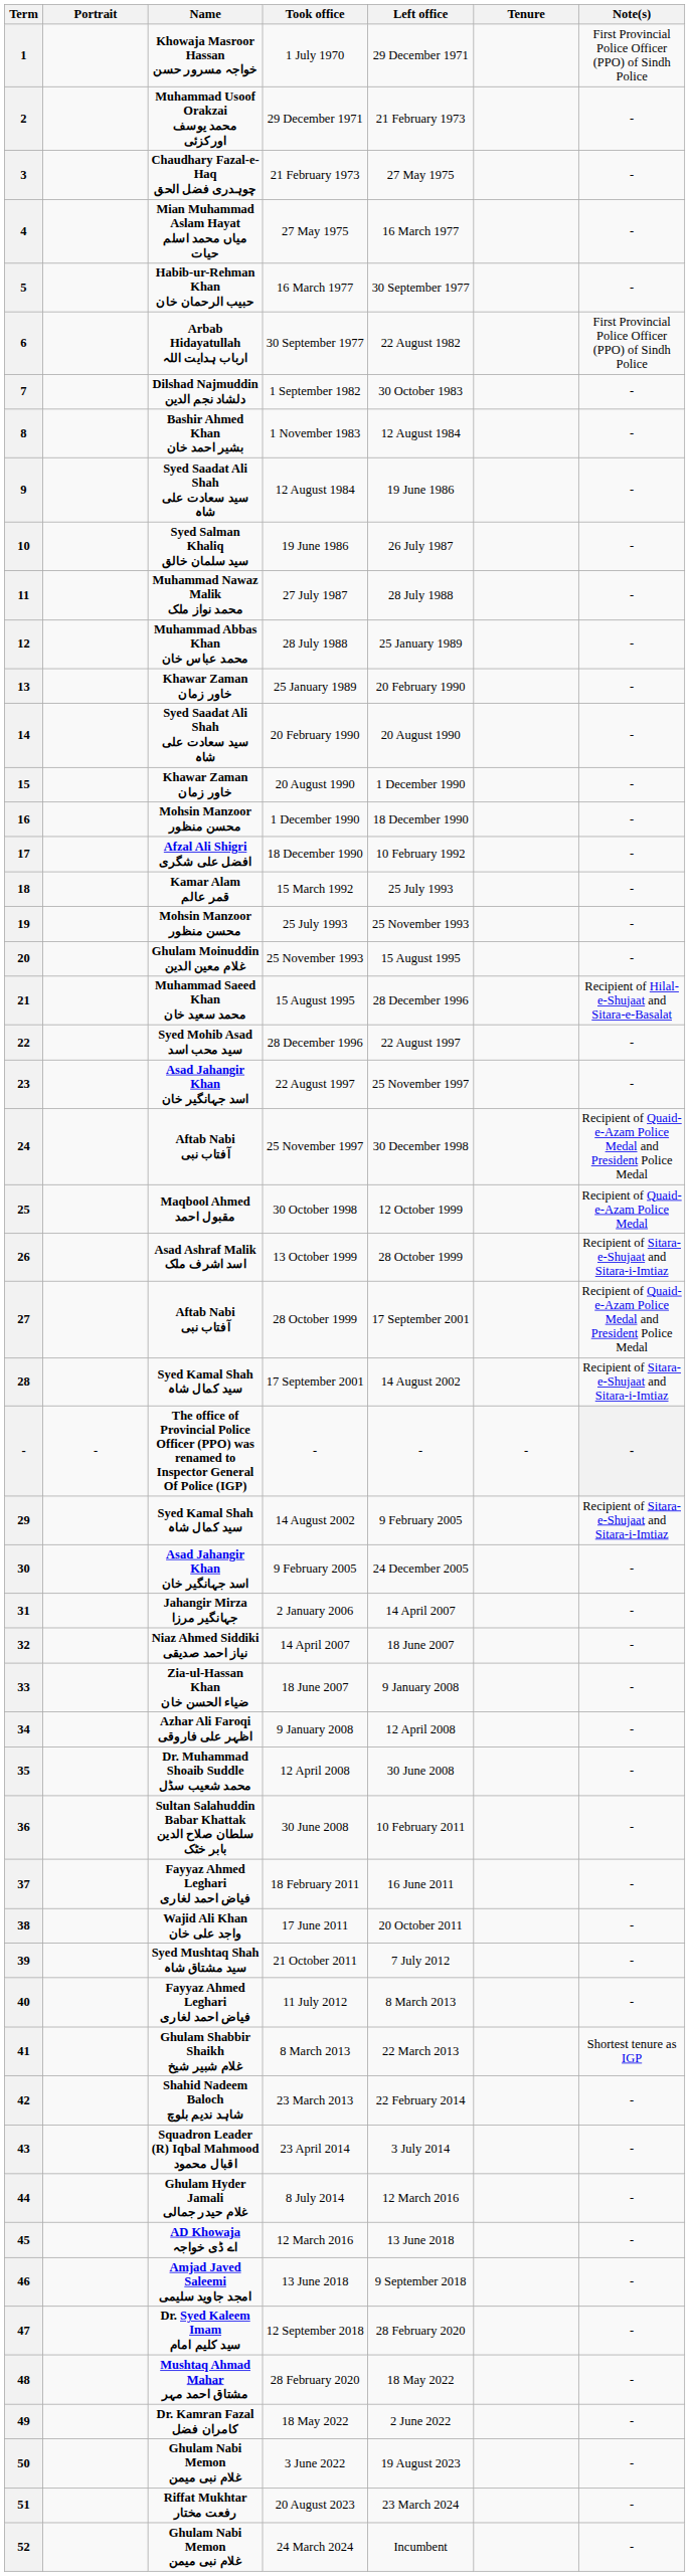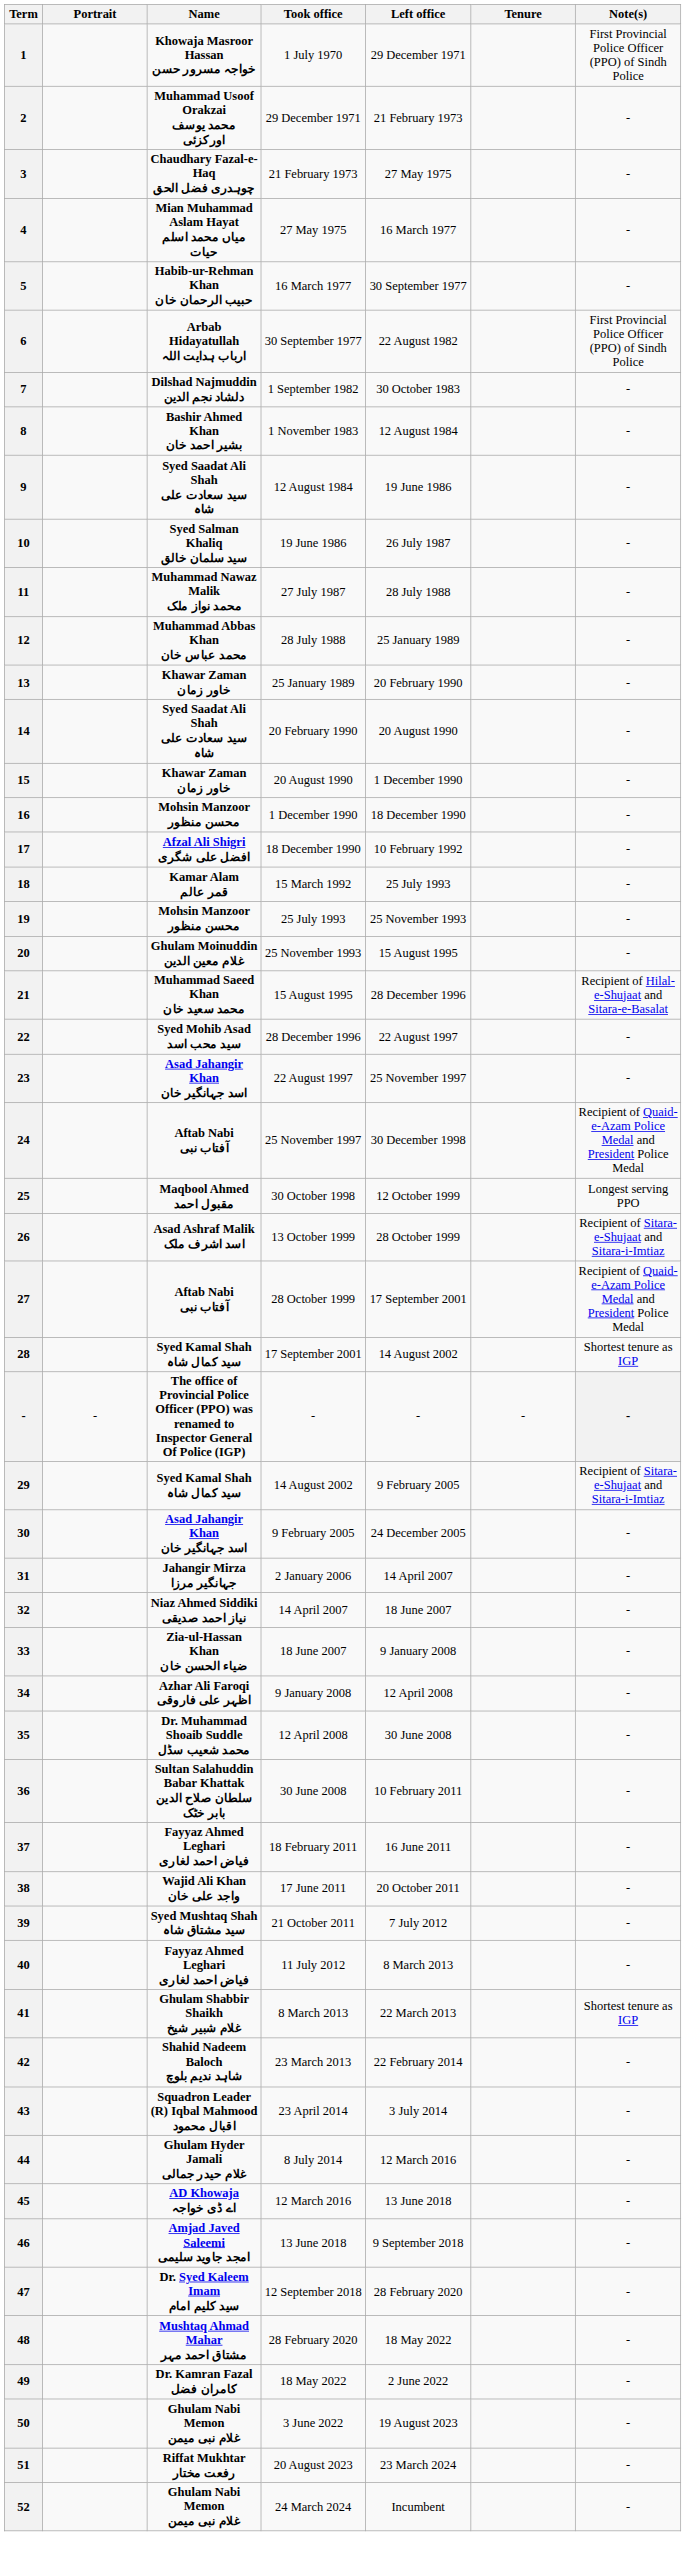 <table class="wikitable sortable plain row headers collapsible">
 <tr>
 <th width=1%>Term</th>
 <th width=10%>Portrait</th>
 <th width=10%>Name</th>
 <th width=10%>Took office</th>
 <th width=10%>Left office</th>
 <th width=10%>Tenure</th>
 <th width=10%>Note(s)</th>
 </tr>
 <tr>
 <th align="center">1</th>
 <td align="center"></td>
 <td align="center"><strong>Khowaja Masroor Hassan</strong><br><strong>خواجہ مسرور حسن <br></strong></td>
 <td align="center">1 July 1970</td>
 <td align="center">29 December 1971</td>
 <td align="center"></td>
 <td align="center">First Provincial Police Officer (PPO) of Sindh Police</td>
 </tr>
 <tr>
 <th align="center">2</th>
 <td align="center"></td>
 <td align="center"><strong>Muhammad Usoof Orakzai</strong><br><strong>محمد یوسف اورکزئی <br></strong></td>
 <td align="center">29 December 1971</td>
 <td align="center">21 February 1973<br></td>
 <td align="center"></td>
 <td align="center">-</td>
 </tr>
 <tr>
 <th align="center">3</th>
 <td align="center"></td>
 <td align="center"><strong>Chaudhary Fazal-e-Haq</strong><br><strong>چوہدری فضل الحق <br></strong></td>
 <td align="center">21 February 1973</td>
 <td align="center">27 May 1975<br></td>
 <td align="center"></td>
 <td align="center">-</td>
 </tr>
 <tr>
 <th align="center">4</th>
 <td align="center"></td>
 <td align="center"><strong>Mian Muhammad Aslam Hayat</strong><br><strong>میاں محمد اسلم حیات <br></strong></td>
 <td align="center">27 May 1975</td>
 <td align="center">16 March 1977<br></td>
 <td align="center"></td>
 <td align="center">-</td>
 </tr>
 <tr>
 <th align="center">5</th>
 <td align="center"></td>
 <td align="center"><strong>Habib-ur-Rehman Khan</strong><br><strong>حبیب الرحمان خان <br></strong></td>
 <td align="center">16 March 1977</td>
 <td align="center">30 September 1977<br></td>
 <td align="center"></td>
 <td align="center">-</td>
 </tr>
 <tr>
 <th align="center">6</th>
 <td align="center"></td>
 <td align="center"><strong>Arbab Hidayatullah</strong><br><strong>ارباب ہدایت اللہ <br></strong></td>
 <td align="center">30 September 1977</td>
 <td align="center">22 August 1982<br></td>
 <td align="center"></td>
 <td align="center">First Provincial Police Officer (PPO) of Sindh Police</td>
 </tr>
 <tr>
 <th align="center">7</th>
 <td align="center"></td>
 <td align="center"><strong>Dilshad Najmuddin</strong><br><strong>دلشاد نجم الدین <br></strong></td>
 <td align="center">1 September 1982</td>
 <td align="center">30 October 1983<br></td>
 <td align="center"></td>
 <td align="center">-</td>
 </tr>
 <tr>
 <th align="center">8</th>
 <td align="center"></td>
 <td align="center"><strong>Bashir Ahmed Khan</strong><br><strong>بشیر احمد خان <br></strong></td>
 <td align="center">1 November 1983</td>
 <td align="center">12 August 1984<br></td>
 <td align="center"></td>
 <td align="center">-</td>
 </tr>
 <tr>
 <th align="center">9</th>
 <td align="center"></td>
 <td align="center"><strong>Syed Saadat Ali Shah</strong><br><strong>سید سعادت علی شاہ <br></strong></td>
 <td align="center">12 August 1984</td>
 <td align="center">19 June 1986<br></td>
 <td align="center"></td>
 <td align="center">-</td>
 </tr>
 <tr>
 <th align="center">10</th>
 <td align="center"></td>
 <td align="center"><strong>Syed Salman Khaliq</strong><br><strong>سید سلمان خالق <br></strong></td>
 <td align="center">19 June 1986</td>
 <td align="center">26 July 1987<br></td>
 <td align="center"></td>
 <td align="center">-</td>
 </tr>
 <tr>
 <th align="center">11</th>
 <td align="center"></td>
 <td align="center"><strong>Muhammad Nawaz Malik</strong><br><strong>محمد نواز ملک <br></strong></td>
 <td align="center">27 July 1987</td>
 <td align="center">28 July 1988<br></td>
 <td align="center"></td>
 <td align="center">-</td>
 </tr>
 <tr>
 <th align="center">12</th>
 <td align="center"></td>
 <td align="center"><strong>Muhammad Abbas Khan</strong><br><strong>محمد عباس خان <br></strong></td>
 <td align="center">28 July 1988</td>
 <td align="center">25 January 1989<br></td>
 <td align="center"></td>
 <td align="center">-</td>
 </tr>
 <tr>
 <th align="center">13</th>
 <td align="center"></td>
 <td align="center"><strong>Khawar Zaman</strong><br><strong>خاور زمان <br></strong></td>
 <td align="center">25 January 1989</td>
 <td align="center">20 February 1990<br></td>
 <td align="center"></td>
 <td align="center">-</td>
 </tr>
 <tr>
 <th align="center">14</th>
 <td align="center"></td>
 <td align="center"><strong>Syed Saadat Ali Shah</strong><br><strong>سید سعادت علی شاہ <br></strong></td>
 <td align="center">20 February 1990</td>
 <td align="center">20 August 1990<br></td>
 <td align="center"></td>
 <td align="center">-</td>
 </tr>
 <tr>
 <th align="center">15</th>
 <td align="center"></td>
 <td align="center"><strong>Khawar Zaman</strong><br><strong>خاور زمان <br></strong></td>
 <td align="center">20 August 1990</td>
 <td align="center">1 December 1990<br></td>
 <td align="center"></td>
 <td align="center">-</td>
 </tr>
 <tr>
 <th align="center">16</th>
 <td align="center"></td>
 <td align="center"><strong>Mohsin Manzoor</strong><br><strong>محسن منظور <br></strong></td>
 <td align="center">1 December 1990</td>
 <td align="center">18 December 1990<br></td>
 <td align="center"></td>
 <td align="center">-</td>
 </tr>
 <tr>
 <th align="center">17</th>
 <td align="center"></td>
 <td align="center"><strong><a href='#'>Afzal Ali Shigri</a></strong><br><strong>افضل علی شگری <br></strong></td>
 <td align="center">18 December 1990</td>
 <td align="center">10 February 1992<br></td>
 <td align="center"></td>
 <td align="center">-</td>
 </tr>
 <tr>
 <th align="center">18</th>
 <td align="center"></td>
 <td align="center"><strong>Kamar Alam</strong><br><strong>قمر عالم <br></strong></td>
 <td align="center">15 March 1992</td>
 <td align="center">25 July 1993<br></td>
 <td align="center"></td>
 <td align="center">-</td>
 </tr>
 <tr>
 <th align="center">19</th>
 <td align="center"></td>
 <td align="center"><strong>Mohsin Manzoor</strong><br><strong>محسن منظور <br></strong></td>
 <td align="center">25 July 1993</td>
 <td align="center">25 November 1993<br></td>
 <td align="center"></td>
 <td align="center">-</td>
 </tr>
 <tr>
 <th align="center">20</th>
 <td align="center"></td>
 <td align="center"><strong>Ghulam Moinuddin</strong><br><strong>غلام معین الدین <br></strong></td>
 <td align="center">25 November 1993</td>
 <td align="center">15 August 1995<br></td>
 <td align="center"></td>
 <td align="center">-</td>
 </tr>
 <tr>
 <th align="center">21</th>
 <td align="center"></td>
 <td align="center"><strong>Muhammad Saeed Khan</strong><br><strong>محمد سعید خان <br></strong></td>
 <td align="center">15 August 1995</td>
 <td align="center">28 December 1996<br></td>
 <td align="center"></td>
 <td align="center">Recipient of <a href='#'>Hilal-e-Shujaat</a> and <a href='#'>Sitara-e-Basalat</a></td>
 </tr>
 <tr>
 <th align="center">22</th>
 <td align="center"></td>
 <td align="center"><strong>Syed Mohib Asad</strong><br><strong>سید محب اسد <br></strong></td>
 <td align="center">28 December 1996</td>
 <td align="center">22 August 1997<br></td>
 <td align="center"></td>
 <td align="center">-</td>
 </tr>
 <tr>
 <th align="center">23</th>
 <td align="center"></td>
 <td align="center"><strong><a href='#'>Asad Jahangir Khan</a></strong><br><strong>اسد جہانگیر خان <br></strong></td>
 <td align="center">22 August 1997</td>
 <td align="center">25 November 1997<br></td>
 <td align="center"></td>
 <td align="center">-</td>
 </tr>
 <tr>
 <th align="center">24</th>
 <td align="center"></td>
 <td align="center"><strong>Aftab Nabi</strong><br><strong>آفتاب نبی <br></strong></td>
 <td align="center">25 November 1997</td>
 <td align="center">30 December 1998<br></td>
 <td align="center"></td>
 <td align="center">Recipient of <a href='#'>Quaid-e-Azam Police Medal</a> and <a href='#'>President</a> Police Medal</td>
 </tr>
 <tr>
 <th align="center">25</th>
 <td align="center"></td>
 <td align="center"><strong>Maqbool Ahmed</strong><br><strong>مقبول احمد <br></strong></td>
 <td align="center">30 October 1998</td>
 <td align="center">12 October 1999<br></td>
 <td align="center"></td>
-<td align="center">Recipient of <a href='#'>Quaid-e-Azam Police Medal</a></td>
+<td align="center">Longest serving PPO</td>
 </tr>
 <tr>
 <th align="center">26</th>
 <td align="center"></td>
 <td align="center"><strong>Asad Ashraf Malik</strong><br><strong>اسد اشرف ملک <br></strong></td>
 <td align="center">13 October 1999</td>
 <td align="center">28 October 1999<br></td>
 <td align="center"></td>
 <td align="center">Recipient of <a href='#'>Sitara-e-Shujaat</a> and <a href='#'>Sitara-i-Imtiaz</a></td>
 </tr>
 <tr>
 <th align="center">27</th>
 <td align="center"></td>
 <td align="center"><strong>Aftab Nabi</strong><br><strong>آفتاب نبی <br></strong></td>
 <td align="center">28 October 1999</td>
 <td align="center">17 September 2001<br></td>
 <td align="center"></td>
 <td align="center">Recipient of <a href='#'>Quaid-e-Azam Police Medal</a> and <a href='#'>President</a> Police Medal</td>
 </tr>
 <tr>
 <th align="center">28</th>
 <td align="center"></td>
 <td align="center"><strong>Syed Kamal Shah</strong><br><strong>سید کمال شاہ <br></strong></td>
 <td align="center">17 September 2001</td>
 <td align="center">14 August 2002<br></td>
 <td align="center"></td>
-<td align="center">Recipient of <a href='#'>Sitara-e-Shujaat</a> and <a href='#'>Sitara-i-Imtiaz</a></td>
+<td align="center">Shortest tenure as <a href='#'>IGP</a></td>
 </tr>
 <tr>
 <th align="center">-</th>
 <td align="center">-</td>
 <td align="center"><strong>The office of Provincial Police Officer (PPO) was renamed to Inspector General Of Police (IGP)</strong></td>
 <td align="center">-</td>
 <td align="center">-</td>
 <td align="center">-</td>
 <th align="center">-</th>
 </tr>
 <tr>
 <th align="center">29</th>
 <td align="center"></td>
 <td align="center"><strong>Syed Kamal Shah</strong><br><strong>سید کمال شاہ <br></strong></td>
 <td align="center">14 August 2002</td>
 <td align="center">9 February 2005<br></td>
 <td align="center"></td>
 <td align="center">Recipient of <a href='#'>Sitara-e-Shujaat</a> and <a href='#'>Sitara-i-Imtiaz</a></td>
 </tr>
 <tr>
 <th align="center">30</th>
 <td align="center"></td>
 <td align="center"><strong><a href='#'>Asad Jahangir Khan</a></strong><br><strong>اسد جہانگیر خان <br></strong></td>
 <td align="center">9 February 2005</td>
 <td align="center">24 December 2005<br></td>
 <td align="center"></td>
 <td align="center">-</td>
 </tr>
 <tr>
 <th align="center">31</th>
 <td align="center"></td>
 <td align="center"><strong>Jahangir Mirza</strong><br><strong>جہانگیر مرزا <br></strong></td>
 <td align="center">2 January 2006</td>
 <td align="center">14 April 2007<br></td>
 <td align="center"></td>
 <td align="center">-</td>
 </tr>
 <tr>
 <th align="center">32</th>
 <td align="center"></td>
 <td align="center"><strong>Niaz Ahmed Siddiki</strong><br><strong>نیاز احمد صدیقی <br></strong></td>
 <td align="center">14 April 2007</td>
 <td align="center">18 June 2007<br></td>
 <td align="center"></td>
 <td align="center">-</td>
 </tr>
 <tr>
 <th align="center">33</th>
 <td align="center"></td>
 <td align="center"><strong>Zia-ul-Hassan Khan</strong><br><strong>ضیاء الحسن خان <br></strong></td>
 <td align="center">18 June 2007</td>
 <td align="center">9 January 2008<br></td>
 <td align="center"></td>
 <td align="center">-</td>
 </tr>
 <tr>
 <th align="center">34</th>
 <td align="center"></td>
 <td align="center"><strong>Azhar Ali Faroqi</strong><br><strong>اظہر علی فاروقی <br></strong></td>
 <td align="center">9 January 2008</td>
 <td align="center">12 April 2008<br></td>
 <td align="center"></td>
 <td align="center">-</td>
 </tr>
 <tr>
 <th align="center">35</th>
 <td align="center"></td>
 <td align="center"><strong>Dr. Muhammad Shoaib Suddle</strong><br><strong>محمد شعیب سڈل <br></strong></td>
 <td align="center">12 April 2008</td>
 <td align="center">30 June 2008<br></td>
 <td align="center"></td>
 <td align="center">-</td>
 </tr>
 <tr>
 <th align="center">36</th>
 <td align="center"></td>
 <td align="center"><strong>Sultan Salahuddin Babar Khattak</strong><br><strong>سلطان صلاح الدین بابر خٹک <br></strong></td>
 <td align="center">30 June 2008</td>
 <td align="center">10 February 2011<br></td>
 <td align="center"></td>
 <td align="center">-</td>
 </tr>
 <tr>
 <th align="center">37</th>
 <td align="center"></td>
 <td align="center"><strong>Fayyaz Ahmed Leghari</strong><br><strong>فیاض احمد لغاری <br></strong></td>
 <td align="center">18 February 2011</td>
 <td align="center">16 June 2011<br></td>
 <td align="center"></td>
 <td align="center">-</td>
 </tr>
 <tr>
 <th align="center">38</th>
 <td align="center"></td>
 <td align="center"><strong>Wajid Ali Khan</strong><br><strong>واجد علی خان <br></strong></td>
 <td align="center">17 June 2011</td>
 <td align="center">20 October 2011<br></td>
 <td align="center"></td>
 <td align="center">-</td>
 </tr>
 <tr>
 <th align="center">39</th>
 <td align="center"></td>
 <td align="center"><strong>Syed Mushtaq Shah</strong><br><strong>سید مشتاق شاہ <br></strong></td>
 <td align="center">21 October 2011</td>
 <td align="center">7 July 2012<br></td>
 <td align="center"></td>
 <td align="center">-</td>
 </tr>
 <tr>
 <th align="center">40</th>
 <td align="center"></td>
 <td align="center"><strong>Fayyaz Ahmed Leghari</strong><br><strong>فیاض احمد لغاری <br></strong></td>
 <td align="center">11 July 2012</td>
 <td align="center">8 March 2013<br></td>
 <td align="center"></td>
 <td align="center">-</td>
 </tr>
 <tr>
 <th align="center">41</th>
 <td align="center"></td>
 <td align="center"><strong>Ghulam Shabbir Shaikh</strong><br><strong>غلام شبیر شیخ <br></strong></td>
 <td align="center">8 March 2013</td>
 <td align="center">22 March 2013<br></td>
 <td align="center"></td>
 <td align="center">Shortest tenure as <a href='#'>IGP</a></td>
 </tr>
 <tr>
 <th align="center">42</th>
 <td align="center"></td>
 <td align="center"><strong>Shahid Nadeem Baloch</strong><br><strong>شاہد ندیم بلوچ <br></strong></td>
 <td align="center">23 March 2013</td>
 <td align="center">22 February 2014<br></td>
 <td align="center"></td>
 <td align="center">-</td>
 </tr>
 <tr>
 <th align="center">43</th>
 <td align="center"></td>
 <td align="center"><strong>Squadron Leader (R) Iqbal Mahmood</strong><br><strong>اقبال محمود <br></strong></td>
 <td align="center">23 April 2014</td>
 <td align="center">3 July 2014<br></td>
 <td align="center"></td>
 <td align="center">-</td>
 </tr>
 <tr>
 <th align="center">44</th>
 <td align="center"></td>
 <td align="center"><strong>Ghulam Hyder Jamali</strong><br><strong>غلام حیدر جمالی <br></strong></td>
 <td align="center">8 July 2014</td>
 <td align="center">12 March 2016<br></td>
 <td align="center"></td>
 <td align="center">-</td>
 </tr>
 <tr>
 <th align="center">45</th>
 <td align="center"></td>
 <td align="center"><strong><a href='#'>AD Khowaja</a></strong><br><strong>اے ڈی خواجہ <br></strong></td>
 <td align="center">12 March 2016</td>
 <td align="center">13 June 2018<br></td>
 <td align="center"></td>
 <td align="center">-</td>
 </tr>
 <tr>
 <th align="center">46</th>
 <td align="center"></td>
 <td align="center"><strong><a href='#'>Amjad Javed Saleemi</a></strong><br><strong>امجد جاوید سلیمی <br></strong></td>
 <td align="center">13 June 2018</td>
 <td align="center">9 September 2018<br></td>
 <td align="center"></td>
 <td align="center">-</td>
 </tr>
 <tr>
 <th align="center">47</th>
 <td align="center"></td>
 <td align="center"><strong>Dr. <a href='#'>Syed Kaleem Imam</a></strong><br><strong>سید کلیم امام <br></strong></td>
 <td align="center">12 September 2018</td>
 <td align="center">28 February 2020<br></td>
 <td align="center"></td>
 <td align="center">-</td>
 </tr>
 <tr>
 <th align="center">48</th>
 <td align="center"></td>
 <td align="center"><strong><a href='#'>Mushtaq Ahmad Mahar</a></strong><br><strong>مشتاق احمد مہر <br></strong></td>
 <td align="center">28 February 2020</td>
 <td align="center">18 May 2022<br></td>
 <td align="center"></td>
 <td align="center">-</td>
 </tr>
 <tr>
 <th align="center">49</th>
 <td align="center"></td>
 <td align="center"><strong>Dr. Kamran Fazal</strong><br><strong>کامران فضل <br></strong></td>
 <td align="center">18 May 2022</td>
 <td align="center">2 June 2022<br></td>
 <td align="center"></td>
 <td align="center">-</td>
 </tr>
 <tr>
 <th align="center">50</th>
 <td align="center"></td>
 <td align="center"><strong>Ghulam Nabi Memon</strong><br><strong>غلام نبی میمن <br></strong></td>
 <td align="center">3 June 2022</td>
 <td align="center">19 August 2023</td>
 <td align="center"></td>
 <td align="center">-</td>
 </tr>
 <tr>
 <th align="center">51</th>
 <td align="center"></td>
 <td align="center"><strong>Riffat Mukhtar</strong><br><strong>رفعت مختار <br></strong></td>
 <td align="center">20 August 2023</td>
 <td align="center">23 March 2024</td>
 <td align="center"></td>
 <td align="center">-</td>
 </tr>
 <tr>
 <th align="center">52</th>
 <td align="center"></td>
 <td align="center"><strong>Ghulam Nabi Memon</strong><br><strong>غلام نبی میمن <br></strong></td>
 <td align="center">24 March 2024</td>
 <td align="center">Incumbent</td>
 <td align="center"></td>
 <td align="center">-</td>
 </tr>
 </table>
